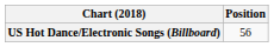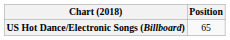 <table class="wikitable plainrowheaders" style="text-align:center">
 <tr>
 <th scope="col">Chart (2018)</th>
 <th scope="col">Position</th>
 </tr>
 <tr>
 <th scope="row">US Hot Dance/Electronic Songs (<em>Billboard</em>)</th>
-<td>56</td>
+<td>65</td>
 </tr>
 </table>
